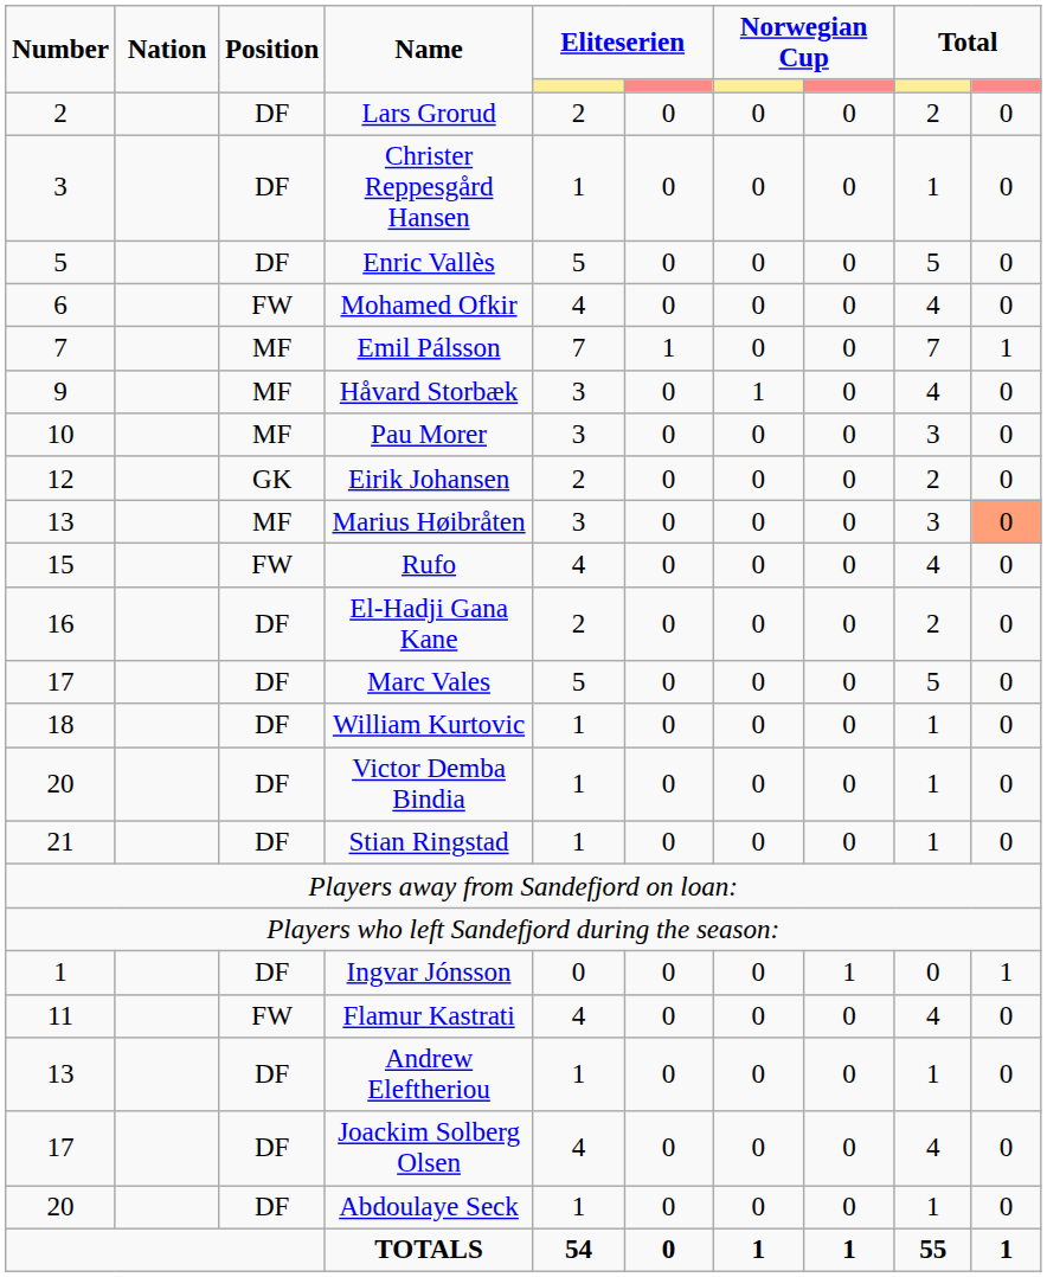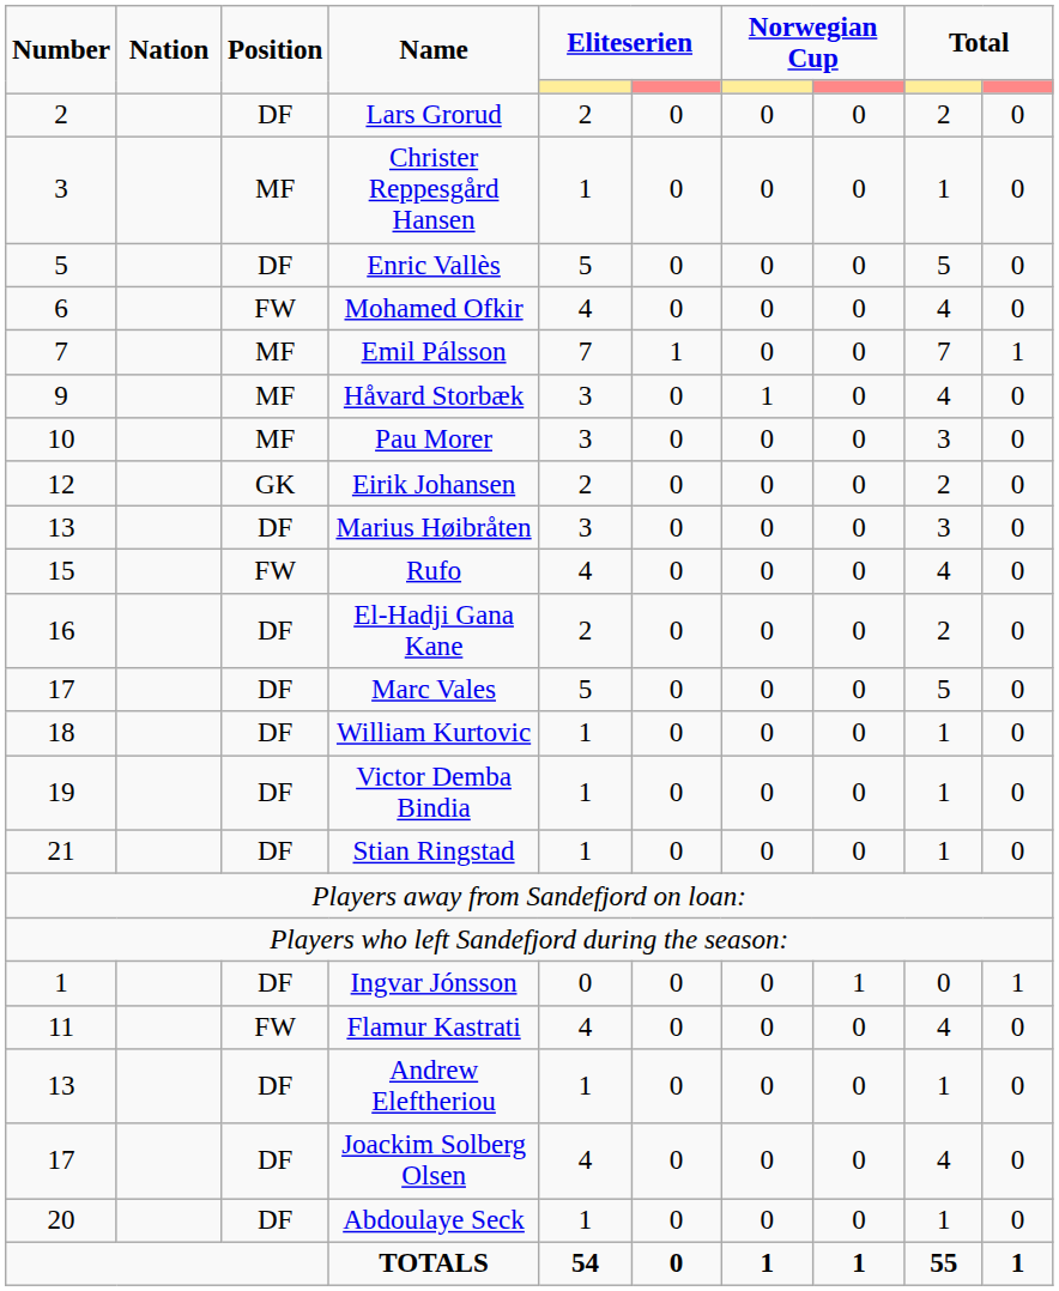 <table class="wikitable" style="font-size: 100%; text-align: center;">
 <tr>
 <td rowspan="2" width="10%" align="center"><strong>Number</strong></td>
 <td rowspan="2" width="10%" align="center"><strong>Nation</strong></td>
 <td rowspan="2" width="10%" align="center"><strong>Position</strong></td>
 <td rowspan="2" width="20%" align="center"><strong>Name</strong></td>
 <td colspan="2" align="center"><strong><a href='#'>Eliteserien</a></strong></td>
 <td colspan="2" align="center"><strong><a href='#'>Norwegian Cup</a></strong></td>
 <td colspan="2" align="center"><strong>Total</strong></td>
 </tr>
 <tr>
 <th width=60 style="background: #FFEE99"></th>
 <th width=60 style="background: #FF8888"></th>
 <th width=60 style="background: #FFEE99"></th>
 <th width=60 style="background: #FF8888"></th>
 <th width=60 style="background: #FFEE99"></th>
 <th width=60 style="background: #FF8888"></th>
 </tr>
 <tr>
 <td>2</td>
 <td></td>
 <td>DF</td>
 <td><a href='#'>Lars Grorud</a></td>
 <td>2</td>
 <td>0</td>
 <td>0</td>
 <td>0</td>
 <td>2</td>
 <td>0</td>
 </tr>
 <tr>
 <td>3</td>
 <td></td>
-<td>DF</td>
+<td>MF</td>
 <td><a href='#'>Christer Reppesgård Hansen</a></td>
 <td>1</td>
 <td>0</td>
 <td>0</td>
 <td>0</td>
 <td>1</td>
 <td>0</td>
 </tr>
 <tr>
 <td>5</td>
 <td></td>
 <td>DF</td>
 <td><a href='#'>Enric Vallès</a></td>
 <td>5</td>
 <td>0</td>
 <td>0</td>
 <td>0</td>
 <td>5</td>
 <td>0</td>
 </tr>
 <tr>
 <td>6</td>
 <td></td>
 <td>FW</td>
 <td><a href='#'>Mohamed Ofkir</a></td>
 <td>4</td>
 <td>0</td>
 <td>0</td>
 <td>0</td>
 <td>4</td>
 <td>0</td>
 </tr>
 <tr>
 <td>7</td>
 <td></td>
 <td>MF</td>
 <td><a href='#'>Emil Pálsson</a></td>
 <td>7</td>
 <td>1</td>
 <td>0</td>
 <td>0</td>
 <td>7</td>
 <td>1</td>
 </tr>
 <tr>
 <td>9</td>
 <td></td>
 <td>MF</td>
 <td><a href='#'>Håvard Storbæk</a></td>
 <td>3</td>
 <td>0</td>
 <td>1</td>
 <td>0</td>
 <td>4</td>
 <td>0</td>
 </tr>
 <tr>
 <td>10</td>
 <td></td>
 <td>MF</td>
 <td><a href='#'>Pau Morer</a></td>
 <td>3</td>
 <td>0</td>
 <td>0</td>
 <td>0</td>
 <td>3</td>
 <td>0</td>
 </tr>
 <tr>
 <td>12</td>
 <td></td>
 <td>GK</td>
 <td><a href='#'>Eirik Johansen</a></td>
 <td>2</td>
 <td>0</td>
 <td>0</td>
 <td>0</td>
 <td>2</td>
 <td>0</td>
 </tr>
 <tr>
 <td>13</td>
 <td></td>
-<td>MF</td>
+<td>DF</td>
 <td><a href='#'>Marius Høibråten</a></td>
 <td>3</td>
 <td>0</td>
 <td>0</td>
 <td>0</td>
 <td>3</td>
-<td style="background: lightsalmon;">0</td>
+<td>0</td>
 </tr>
 <tr>
 <td>15</td>
 <td></td>
 <td>FW</td>
 <td><a href='#'>Rufo</a></td>
 <td>4</td>
 <td>0</td>
 <td>0</td>
 <td>0</td>
 <td>4</td>
 <td>0</td>
 </tr>
 <tr>
 <td>16</td>
 <td></td>
 <td>DF</td>
 <td><a href='#'>El-Hadji Gana Kane</a></td>
 <td>2</td>
 <td>0</td>
 <td>0</td>
 <td>0</td>
 <td>2</td>
 <td>0</td>
 </tr>
 <tr>
 <td>17</td>
 <td></td>
 <td>DF</td>
 <td><a href='#'>Marc Vales</a></td>
 <td>5</td>
 <td>0</td>
 <td>0</td>
 <td>0</td>
 <td>5</td>
 <td>0</td>
 </tr>
 <tr>
 <td>18</td>
 <td></td>
 <td>DF</td>
 <td><a href='#'>William Kurtovic</a></td>
 <td>1</td>
 <td>0</td>
 <td>0</td>
 <td>0</td>
 <td>1</td>
 <td>0</td>
 </tr>
 <tr>
-<td>20</td>
+<td>19</td>
 <td></td>
 <td>DF</td>
 <td><a href='#'>Victor Demba Bindia</a></td>
 <td>1</td>
 <td>0</td>
 <td>0</td>
 <td>0</td>
 <td>1</td>
 <td>0</td>
 </tr>
 <tr>
 <td>21</td>
 <td></td>
 <td>DF</td>
 <td><a href='#'>Stian Ringstad</a></td>
 <td>1</td>
 <td>0</td>
 <td>0</td>
 <td>0</td>
 <td>1</td>
 <td>0</td>
 </tr>
 <tr>
 <td colspan="10"><em>Players away from Sandefjord on loan:</em></td>
 </tr>
 <tr>
 <td colspan="10"><em>Players who left Sandefjord during the season:</em></td>
 </tr>
 <tr>
 <td>1</td>
 <td></td>
 <td>DF</td>
 <td><a href='#'>Ingvar Jónsson</a></td>
 <td>0</td>
 <td>0</td>
 <td>0</td>
 <td>1</td>
 <td>0</td>
 <td>1</td>
 </tr>
 <tr>
 <td>11</td>
 <td></td>
 <td>FW</td>
 <td><a href='#'>Flamur Kastrati</a></td>
 <td>4</td>
 <td>0</td>
 <td>0</td>
 <td>0</td>
 <td>4</td>
 <td>0</td>
 </tr>
 <tr>
 <td>13</td>
 <td></td>
 <td>DF</td>
 <td><a href='#'>Andrew Eleftheriou</a></td>
 <td>1</td>
 <td>0</td>
 <td>0</td>
 <td>0</td>
 <td>1</td>
 <td>0</td>
 </tr>
 <tr>
 <td>17</td>
 <td></td>
 <td>DF</td>
 <td><a href='#'>Joackim Solberg Olsen</a></td>
 <td>4</td>
 <td>0</td>
 <td>0</td>
 <td>0</td>
 <td>4</td>
 <td>0</td>
 </tr>
 <tr>
 <td>20</td>
 <td></td>
 <td>DF</td>
 <td><a href='#'>Abdoulaye Seck</a></td>
 <td>1</td>
 <td>0</td>
 <td>0</td>
 <td>0</td>
 <td>1</td>
 <td>0</td>
 </tr>
 <tr>
 <td colspan="3"></td>
 <td><strong>TOTALS</strong></td>
 <td><strong>54</strong></td>
 <td><strong>0</strong></td>
 <td><strong>1</strong></td>
 <td><strong>1</strong></td>
 <td><strong>55</strong></td>
 <td><strong>1</strong></td>
 </tr>
 </table>
